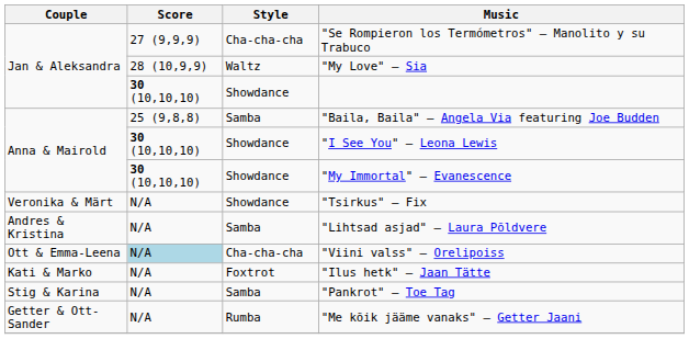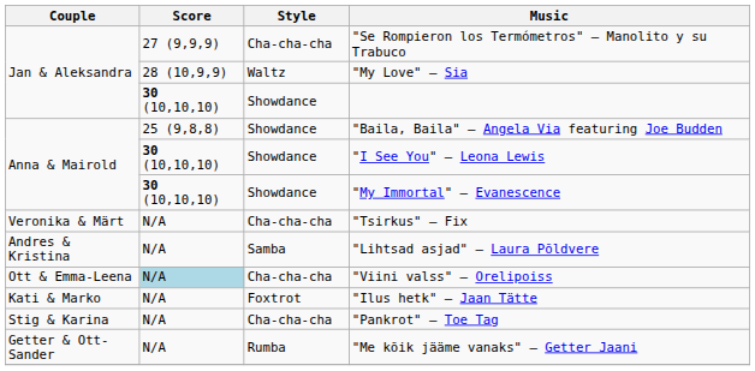 <table class="wikitable">
 <tr>
 <th width="130">Couple</th>
 <th width="100">Score</th>
 <th width="100">Style</th>
 <th width="400">Music</th>
 </tr>
 <tr>
 <td rowspan="3">Jan & Aleksandra</td>
 <td>27 (9,9,9)</td>
 <td>Cha-cha-cha</td>
 <td>"Se Rompieron los Termómetros" – Manolito y su Trabuco</td>
 </tr>
 <tr>
 <td>28 (10,9,9)</td>
 <td>Waltz</td>
 <td>"My Love" – <a href='#'>Sia</a></td>
 </tr>
 <tr>
 <td><strong>30</strong> (10,10,10)</td>
 <td>Showdance</td>
 <td></td>
 </tr>
 <tr>
 <td rowspan="3">Anna & Mairold</td>
 <td>25 (9,8,8)</td>
-<td>Samba</td>
+<td>Showdance</td>
 <td>"Baila, Baila" – <a href='#'>Angela Via</a> featuring <a href='#'>Joe Budden</a></td>
 </tr>
 <tr>
 <td><strong>30</strong> (10,10,10)</td>
 <td>Showdance</td>
 <td>"<a href='#'>I See You</a>" – <a href='#'>Leona Lewis</a></td>
 </tr>
 <tr>
 <td><strong>30</strong> (10,10,10)</td>
 <td>Showdance</td>
 <td>"<a href='#'>My Immortal</a>" – <a href='#'>Evanescence</a></td>
 </tr>
 <tr>
 <td>Veronika & Märt</td>
 <td>N/A</td>
-<td>Showdance</td>
+<td>Cha-cha-cha</td>
 <td>"Tsirkus" – Fix</td>
 </tr>
 <tr>
 <td>Andres & Kristina</td>
 <td>N/A</td>
 <td>Samba</td>
 <td>"Lihtsad asjad" – <a href='#'>Laura Põldvere</a></td>
 </tr>
 <tr>
 <td>Ott & Emma-Leena</td>
 <td style="background: lightblue;">N/A</td>
 <td>Cha-cha-cha</td>
 <td>"Viini valss" – <a href='#'>Orelipoiss</a></td>
 </tr>
 <tr>
 <td>Kati & Marko</td>
 <td>N/A</td>
 <td>Foxtrot</td>
 <td>"Ilus hetk" – <a href='#'>Jaan Tätte</a></td>
 </tr>
 <tr>
 <td>Stig & Karina</td>
 <td>N/A</td>
-<td>Samba</td>
+<td>Cha-cha-cha</td>
 <td>"Pankrot" – <a href='#'>Toe Tag</a></td>
 </tr>
 <tr>
 <td>Getter & Ott-Sander</td>
 <td>N/A</td>
 <td>Rumba</td>
 <td>"Me kõik jääme vanaks" – <a href='#'>Getter Jaani</a></td>
 </tr>
 <tr>
 </tr>
 </table>
